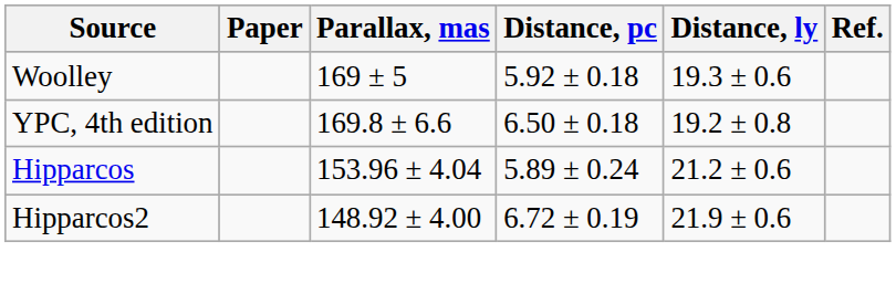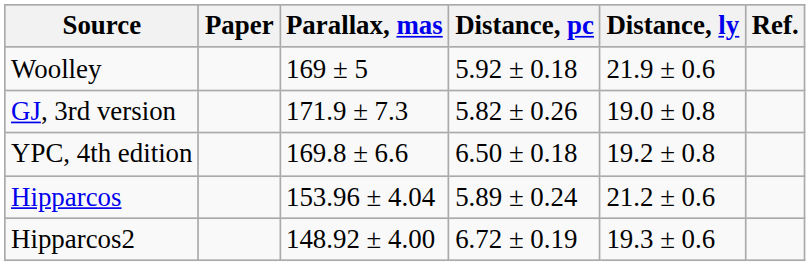 <table class="wikitable">
 <tr>
 <th>Source</th>
 <th>Paper</th>
 <th>Parallax, <a href='#'>mas</a></th>
 <th>Distance, <a href='#'>pc</a></th>
 <th>Distance, <a href='#'>ly</a></th>
 <th>Ref.</th>
 </tr>
 <tr>
 <td><abbr>Woolley</abbr></td>
 <td></td>
 <td>169 ± 5</td>
 <td>5.92 ± 0.18</td>
-<td>19.3 ± 0.6</td>
+<td>21.9 ± 0.6</td>
+<td></td>
+</tr>
+<tr>
+<td><a href='#'>GJ</a>, 3rd version</td>
+<td></td>
+<td>171.9 ± 7.3</td>
+<td>5.82 ± 0.26</td>
+<td>19.0 ± 0.8</td>
 <td></td>
 </tr>
 <tr>
 <td><abbr>YPC</abbr>, 4th edition</td>
 <td></td>
 <td>169.8 ± 6.6</td>
 <td>6.50 ± 0.18</td>
 <td>19.2 ± 0.8</td>
 <td></td>
 </tr>
 <tr>
 <td><a href='#'>Hipparcos</a></td>
 <td></td>
 <td>153.96 ± 4.04</td>
 <td>5.89 ± 0.24</td>
 <td>21.2 ± 0.6</td>
 <td></td>
 </tr>
 <tr>
 <td><abbr>Hipparcos2</abbr></td>
 <td></td>
 <td>148.92 ± 4.00</td>
 <td>6.72 ± 0.19</td>
-<td>21.9 ± 0.6</td>
+<td>19.3 ± 0.6</td>
 <td></td>
 </tr>
 </table>
